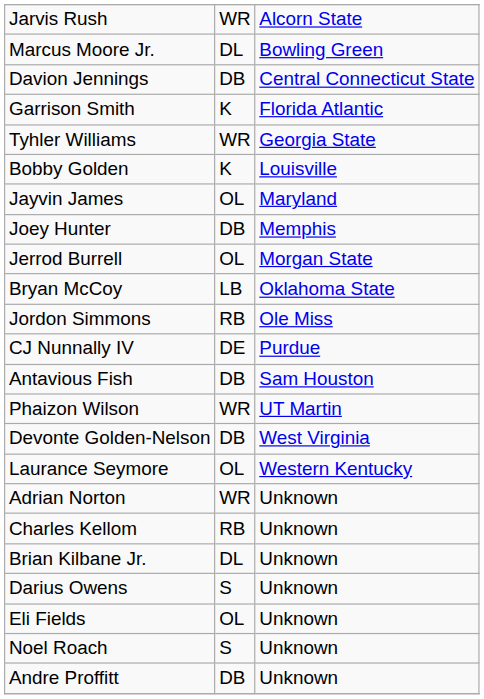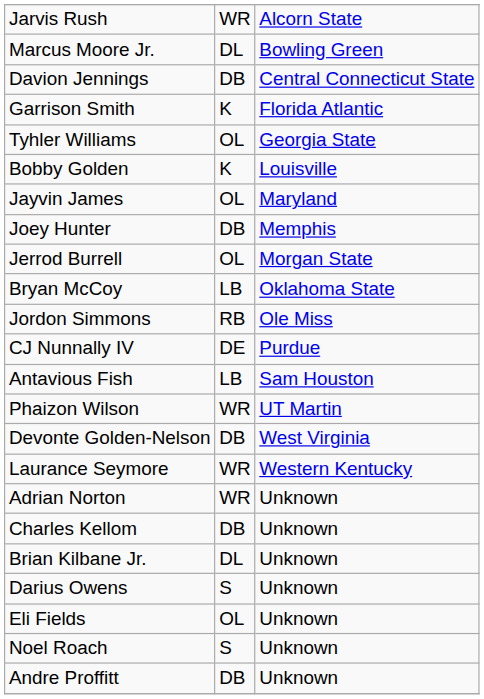 <table class="wikitable sortable">
 <tr>
 </tr>
 <tr>
 <td>Jarvis Rush</td>
 <td>WR</td>
 <td><a href='#'>Alcorn State</a></td>
 </tr>
 <tr>
 <td>Marcus Moore Jr.</td>
 <td>DL</td>
 <td><a href='#'>Bowling Green</a></td>
 </tr>
 <tr>
 <td>Davion Jennings</td>
 <td>DB</td>
 <td><a href='#'>Central Connecticut State</a></td>
 </tr>
 <tr>
 <td>Garrison Smith</td>
 <td>K</td>
 <td><a href='#'>Florida Atlantic</a></td>
 </tr>
 <tr>
 <td>Tyhler Williams</td>
-<td>WR</td>
+<td>OL</td>
 <td><a href='#'>Georgia State</a></td>
 </tr>
 <tr>
 <td>Bobby Golden</td>
 <td>K</td>
 <td><a href='#'>Louisville</a></td>
 </tr>
 <tr>
 <td>Jayvin James</td>
 <td>OL</td>
 <td><a href='#'>Maryland</a></td>
 </tr>
 <tr>
 <td>Joey Hunter</td>
 <td>DB</td>
 <td><a href='#'>Memphis</a></td>
 </tr>
 <tr>
 <td>Jerrod Burrell</td>
 <td>OL</td>
 <td><a href='#'>Morgan State</a></td>
 </tr>
 <tr>
 <td>Bryan McCoy</td>
 <td>LB</td>
 <td><a href='#'>Oklahoma State</a></td>
 </tr>
 <tr>
 <td>Jordon Simmons</td>
 <td>RB</td>
 <td><a href='#'>Ole Miss</a></td>
 </tr>
 <tr>
 <td>CJ Nunnally IV</td>
 <td>DE</td>
 <td><a href='#'>Purdue</a></td>
 </tr>
 <tr>
 <td>Antavious Fish</td>
-<td>DB</td>
+<td>LB</td>
 <td><a href='#'>Sam Houston</a></td>
 </tr>
 <tr>
 <td>Phaizon Wilson</td>
 <td>WR</td>
 <td><a href='#'>UT Martin</a></td>
 </tr>
 <tr>
 <td>Devonte Golden-Nelson</td>
 <td>DB</td>
 <td><a href='#'>West Virginia</a></td>
 </tr>
 <tr>
 <td>Laurance Seymore</td>
-<td>OL</td>
+<td>WR</td>
 <td><a href='#'>Western Kentucky</a></td>
 </tr>
 <tr>
 <td>Adrian Norton</td>
 <td>WR</td>
 <td>Unknown</td>
 </tr>
 <tr>
 <td>Charles Kellom</td>
-<td>RB</td>
+<td>DB</td>
 <td>Unknown</td>
 </tr>
 <tr>
 <td>Brian Kilbane Jr.</td>
 <td>DL</td>
 <td>Unknown</td>
 </tr>
 <tr>
 <td>Darius Owens</td>
 <td>S</td>
 <td>Unknown</td>
 </tr>
 <tr>
 <td>Eli Fields</td>
 <td>OL</td>
 <td>Unknown</td>
 </tr>
 <tr>
 <td>Noel Roach</td>
 <td>S</td>
 <td>Unknown</td>
 </tr>
 <tr>
 <td>Andre Proffitt</td>
 <td>DB</td>
 <td>Unknown</td>
 </tr>
 <tr>
 </tr>
 </table>
